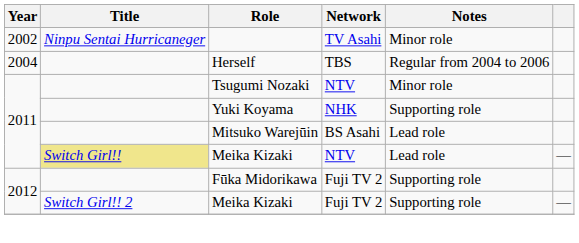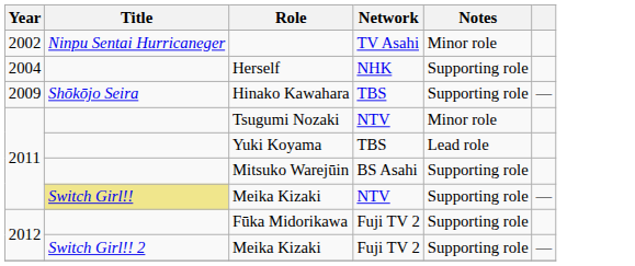 <table class="wikitable">
 <tr {| class="wikitable sortable">
 <th>Year</th>
 <th>Title</th>
 <th>Role</th>
 <th>Network</th>
 <th>Notes</th>
 <th class="unsortable"></th>
 </tr>
 <tr>
 <td>2002</td>
 <td><em><a href='#'>Ninpu Sentai Hurricaneger</a></em></td>
 <td></td>
 <td><a href='#'>TV Asahi</a></td>
 <td>Minor role</td>
 <td></td>
 </tr>
 <tr>
 <td>2004</td>
 <td><em></em></td>
 <td>Herself</td>
-<td>TBS</td>
-<td>Regular from 2004 to 2006</td>
+<td><a href='#'>NHK</a></td>
+<td>Supporting role</td>
 <td></td>
+</tr>
+<tr>
+<td>2009</td>
+<td><em><a href='#'>Shōkōjo Seira</a></em></td>
+<td>Hinako Kawahara</td>
+<td><a href='#'>TBS</a></td>
+<td>Supporting role</td>
+<td>—</td>
 </tr>
 <tr>
 <td rowspan="4">2011</td>
 <td><em></em></td>
 <td>Tsugumi Nozaki</td>
 <td><a href='#'>NTV</a></td>
 <td>Minor role</td>
 <td></td>
 </tr>
 <tr>
 <td><em></em></td>
 <td>Yuki Koyama</td>
-<td><a href='#'>NHK</a></td>
-<td>Supporting role</td>
+<td>TBS</td>
+<td>Lead role</td>
 <td></td>
 </tr>
 <tr>
 <td><em></em></td>
 <td>Mitsuko Warejūin</td>
 <td>BS Asahi</td>
-<td>Lead role</td>
+<td>Supporting role</td>
 <td></td>
 </tr>
 <tr>
 <td style="background: khaki;"><em><a href='#'>Switch Girl!!</a></em></td>
 <td>Meika Kizaki</td>
 <td><a href='#'>NTV</a></td>
-<td>Lead role</td>
+<td>Supporting role</td>
 <td>—</td>
 </tr>
 <tr>
 <td rowspan="2">2012</td>
 <td><em></em></td>
 <td>Fūka Midorikawa</td>
 <td>Fuji TV 2</td>
 <td>Supporting role</td>
 <td></td>
 </tr>
 <tr>
 <td><em><a href='#'>Switch Girl!! 2</a></em></td>
 <td>Meika Kizaki</td>
 <td>Fuji TV 2</td>
 <td>Supporting role</td>
 <td>—</td>
 </tr>
 <tr>
 </tr>
 </table>
